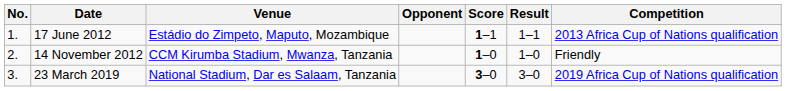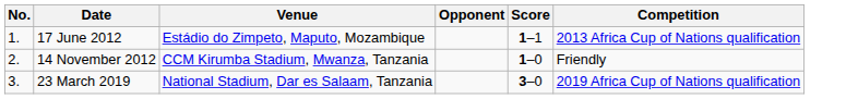 <table class="wikitable plainrowheaders sortable">
 <tr>
 <th>No.</th>
 <th>Date</th>
 <th>Venue</th>
 <th>Opponent</th>
 <th>Score</th>
-<th>Result</th>
 <th>Competition</th>
 </tr>
 <tr>
 <td>1.</td>
 <td>17 June 2012</td>
 <td><a href='#'>Estádio do Zimpeto</a>, <a href='#'>Maputo</a>, Mozambique</td>
 <td></td>
 <td align=center><strong>1</strong>–1</td>
-<td align=center>1–1 </td>
 <td><a href='#'>2013 Africa Cup of Nations qualification</a></td>
 </tr>
 <tr>
 <td>2.</td>
 <td>14 November 2012</td>
 <td><a href='#'>CCM Kirumba Stadium</a>, <a href='#'>Mwanza</a>, Tanzania</td>
 <td></td>
 <td align=center><strong>1</strong>–0</td>
-<td align=center>1–0</td>
 <td>Friendly</td>
 </tr>
 <tr>
 <td>3.</td>
 <td>23 March 2019</td>
 <td><a href='#'>National Stadium</a>, <a href='#'>Dar es Salaam</a>, Tanzania</td>
 <td></td>
 <td align=center><strong>3</strong>–0</td>
-<td align=center>3–0</td>
 <td><a href='#'>2019 Africa Cup of Nations qualification</a></td>
 </tr>
 </table>
